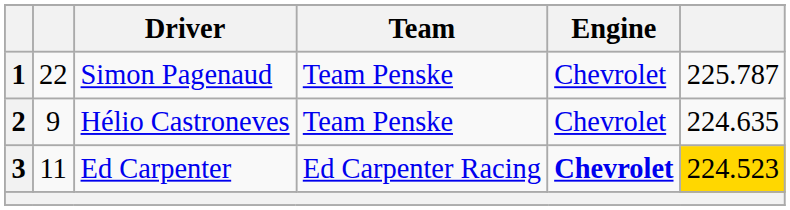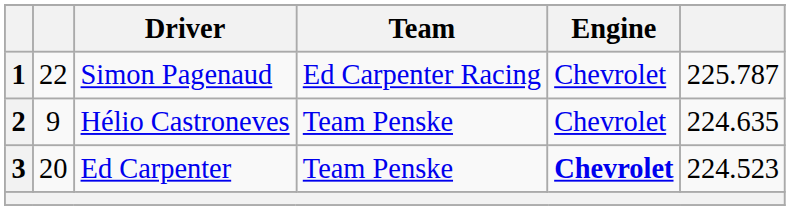 <table class="wikitable" style="font-size:95%;">
 <tr>
 </tr>
 <tr>
 <th></th>
 <th></th>
 <th>Driver</th>
 <th>Team</th>
 <th>Engine</th>
 <th></th>
 </tr>
 <tr>
 <th>1</th>
 <td style="text-align:center;">22</td>
 <td align="left"> <a href='#'>Simon Pagenaud</a></td>
-<td><a href='#'>Team Penske</a></td>
+<td><a href='#'>Ed Carpenter Racing</a></td>
 <td><a href='#'>Chevrolet</a></td>
 <td>225.787</td>
 </tr>
 <tr>
 <th>2</th>
 <td style="text-align:center;">9</td>
 <td align="left"> <a href='#'>Hélio Castroneves</a></td>
 <td><a href='#'>Team Penske</a></td>
 <td><a href='#'>Chevrolet</a></td>
 <td>224.635</td>
 </tr>
 <tr>
 <th>3</th>
-<td style="text-align:center;">11</td>
+<td style="text-align:center;">20</td>
 <td align="left"> <a href='#'>Ed Carpenter</a></td>
-<td><a href='#'>Ed Carpenter Racing</a></td>
+<td><a href='#'>Team Penske</a></td>
 <td><strong><a href='#'>Chevrolet</a></strong></td>
-<td style="background: gold;">224.523</td>
+<td>224.523</td>
 </tr>
 <tr>
 <th colspan=6></th>
 </tr>
 </table>
